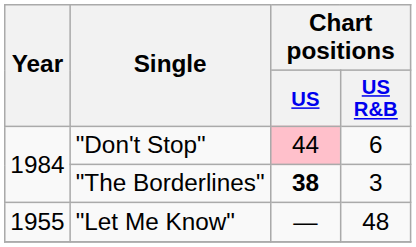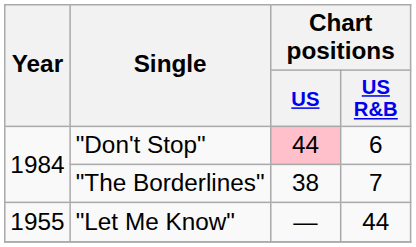 <table class="wikitable" style="text-align:center;">
 <tr>
 <th rowspan="2">Year</th>
 <th rowspan="2">Single</th>
 <th colspan="2">Chart positions</th>
 </tr>
 <tr style="font-size:smaller;">
 <th width="40"><a href='#'>US</a></th>
 <th width="40"><a href='#'>US<br>R&B</a></th>
 </tr>
 <tr>
 <td rowspan="2">1984</td>
 <td align="left">"Don't Stop"</td>
 <td style="background: pink;">44</td>
 <td>6</td>
 </tr>
 <tr>
 <td align="left">"The Borderlines"</td>
-<td><strong>38</strong></td>
-<td>3</td>
+<td>38</td>
+<td>7</td>
 </tr>
 <tr>
 <td rowspan="1">1955</td>
 <td align="left">"Let Me Know"</td>
 <td>—</td>
-<td>48</td>
+<td>44</td>
 </tr>
 <tr>
 </tr>
 </table>
